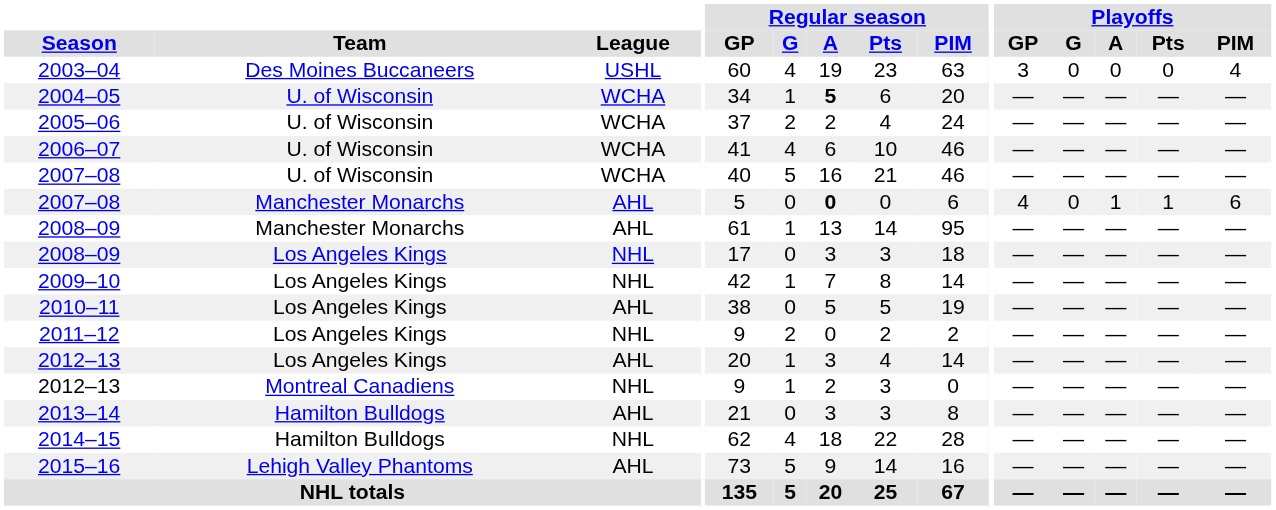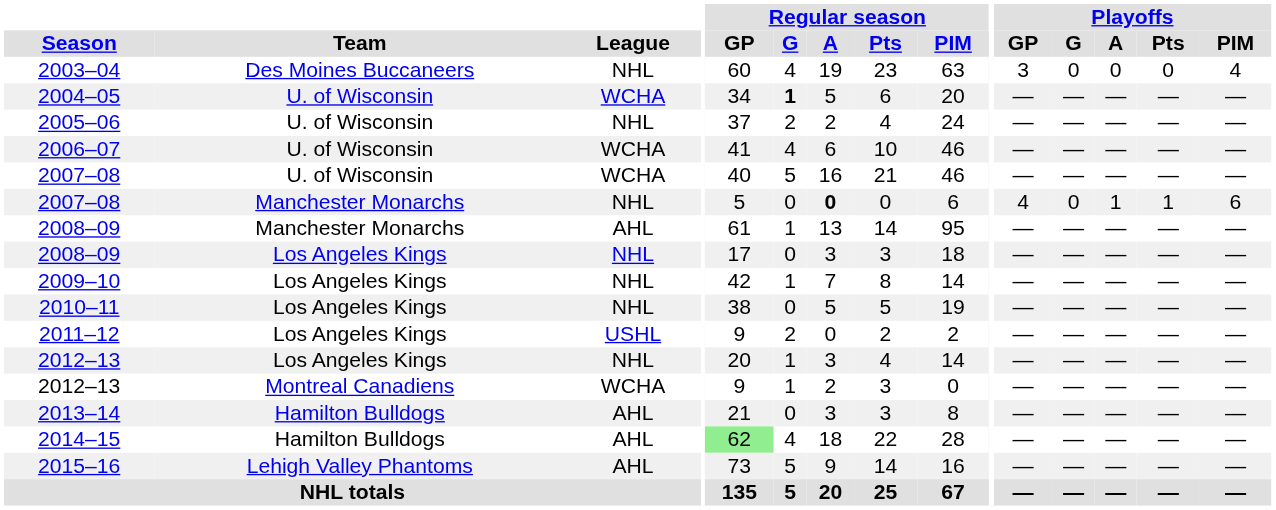 <table border="0" cellpadding="1" cellspacing="0" style="text-align:center; width:60em">
 <tr bgcolor="#e0e0e0">
 <th colspan="3" bgcolor="#ffffff"></th>
 <th rowspan="99" bgcolor="#ffffff"></th>
 <th colspan="5"><a href='#'>Regular season</a></th>
 <th rowspan="99" bgcolor="#ffffff"></th>
 <th colspan="5"><a href='#'>Playoffs</a></th>
 </tr>
 <tr bgcolor="#e0e0e0">
 <th><a href='#'>Season</a></th>
 <th>Team</th>
 <th>League</th>
 <th>GP</th>
 <th><a href='#'>G</a></th>
 <th><a href='#'>A</a></th>
 <th><a href='#'>Pts</a></th>
 <th><a href='#'>PIM</a></th>
 <th>GP</th>
 <th>G</th>
 <th>A</th>
 <th>Pts</th>
 <th>PIM</th>
 </tr>
 <tr ALIGN="center">
 <td><a href='#'>2003–04</a></td>
 <td><a href='#'>Des Moines Buccaneers</a></td>
-<td><a href='#'>USHL</a></td>
+<td>NHL</td>
 <td>60</td>
 <td>4</td>
 <td>19</td>
 <td>23</td>
 <td>63</td>
 <td>3</td>
 <td>0</td>
 <td>0</td>
 <td>0</td>
 <td>4</td>
 </tr>
 <tr ALIGN="center" bgcolor="#f0f0f0">
 <td><a href='#'>2004–05</a></td>
 <td><a href='#'>U. of Wisconsin</a></td>
 <td><a href='#'>WCHA</a></td>
 <td>34</td>
-<td>1</td>
-<td><strong>5</strong></td>
+<td><strong>1</strong></td>
+<td>5</td>
 <td>6</td>
 <td>20</td>
 <td>—</td>
 <td>—</td>
 <td>—</td>
 <td>—</td>
 <td>—</td>
 </tr>
 <tr ALIGN="center">
 <td><a href='#'>2005–06</a></td>
 <td>U. of Wisconsin</td>
-<td>WCHA</td>
+<td>NHL</td>
 <td>37</td>
 <td>2</td>
 <td>2</td>
 <td>4</td>
 <td>24</td>
 <td>—</td>
 <td>—</td>
 <td>—</td>
 <td>—</td>
 <td>—</td>
 </tr>
 <tr ALIGN="center" bgcolor="#f0f0f0">
 <td><a href='#'>2006–07</a></td>
 <td>U. of Wisconsin</td>
 <td>WCHA</td>
 <td>41</td>
 <td>4</td>
 <td>6</td>
 <td>10</td>
 <td>46</td>
 <td>—</td>
 <td>—</td>
 <td>—</td>
 <td>—</td>
 <td>—</td>
 </tr>
 <tr ALIGN="center">
 <td><a href='#'>2007–08</a></td>
 <td>U. of Wisconsin</td>
 <td>WCHA</td>
 <td>40</td>
 <td>5</td>
 <td>16</td>
 <td>21</td>
 <td>46</td>
 <td>—</td>
 <td>—</td>
 <td>—</td>
 <td>—</td>
 <td>—</td>
 </tr>
 <tr ALIGN="center" bgcolor="#f0f0f0">
 <td><a href='#'>2007–08</a></td>
 <td><a href='#'>Manchester Monarchs</a></td>
-<td><a href='#'>AHL</a></td>
+<td>NHL</td>
 <td>5</td>
 <td>0</td>
 <td><strong>0</strong></td>
 <td>0</td>
 <td>6</td>
 <td>4</td>
 <td>0</td>
 <td>1</td>
 <td>1</td>
 <td>6</td>
 </tr>
 <tr ALIGN="center">
 <td><a href='#'>2008–09</a></td>
 <td>Manchester Monarchs</td>
 <td>AHL</td>
 <td>61</td>
 <td>1</td>
 <td>13</td>
 <td>14</td>
 <td>95</td>
 <td>—</td>
 <td>—</td>
 <td>—</td>
 <td>—</td>
 <td>—</td>
 </tr>
 <tr ALIGN="center" bgcolor="#f0f0f0">
 <td><a href='#'>2008–09</a></td>
 <td><a href='#'>Los Angeles Kings</a></td>
 <td><a href='#'>NHL</a></td>
 <td>17</td>
 <td>0</td>
 <td>3</td>
 <td>3</td>
 <td>18</td>
 <td>—</td>
 <td>—</td>
 <td>—</td>
 <td>—</td>
 <td>—</td>
 </tr>
 <tr ALIGN="center">
 <td><a href='#'>2009–10</a></td>
 <td>Los Angeles Kings</td>
 <td>NHL</td>
 <td>42</td>
 <td>1</td>
 <td>7</td>
 <td>8</td>
 <td>14</td>
 <td>—</td>
 <td>—</td>
 <td>—</td>
 <td>—</td>
 <td>—</td>
 </tr>
 <tr ALIGN="center" bgcolor="#f0f0f0">
 <td><a href='#'>2010–11</a></td>
 <td>Los Angeles Kings</td>
-<td>AHL</td>
+<td>NHL</td>
 <td>38</td>
 <td>0</td>
 <td>5</td>
 <td>5</td>
 <td>19</td>
 <td>—</td>
 <td>—</td>
 <td>—</td>
 <td>—</td>
 <td>—</td>
 </tr>
 <tr ALIGN="center">
 <td><a href='#'>2011–12</a></td>
 <td>Los Angeles Kings</td>
-<td>NHL</td>
+<td><a href='#'>USHL</a></td>
 <td>9</td>
 <td>2</td>
 <td>0</td>
 <td>2</td>
 <td>2</td>
 <td>—</td>
 <td>—</td>
 <td>—</td>
 <td>—</td>
 <td>—</td>
 </tr>
 <tr ALIGN="center" bgcolor="#f0f0f0">
 <td><a href='#'>2012–13</a></td>
 <td>Los Angeles Kings</td>
-<td>AHL</td>
+<td>NHL</td>
 <td>20</td>
 <td>1</td>
 <td>3</td>
 <td>4</td>
 <td>14</td>
 <td>—</td>
 <td>—</td>
 <td>—</td>
 <td>—</td>
 <td>—</td>
 </tr>
 <tr ALIGN="center">
 <td>2012–13</td>
 <td><a href='#'>Montreal Canadiens</a></td>
-<td>NHL</td>
+<td>WCHA</td>
 <td>9</td>
 <td>1</td>
 <td>2</td>
 <td>3</td>
 <td>0</td>
 <td>—</td>
 <td>—</td>
 <td>—</td>
 <td>—</td>
 <td>—</td>
 </tr>
 <tr ALIGN="center" bgcolor="#f0f0f0">
 <td><a href='#'>2013–14</a></td>
 <td><a href='#'>Hamilton Bulldogs</a></td>
 <td>AHL</td>
 <td>21</td>
 <td>0</td>
 <td>3</td>
 <td>3</td>
 <td>8</td>
 <td>—</td>
 <td>—</td>
 <td>—</td>
 <td>—</td>
 <td>—</td>
 </tr>
 <tr ALIGN="center">
 <td><a href='#'>2014–15</a></td>
 <td>Hamilton Bulldogs</td>
-<td>NHL</td>
-<td>62</td>
+<td>AHL</td>
+<td style="background: lightgreen;">62</td>
 <td>4</td>
 <td>18</td>
 <td>22</td>
 <td>28</td>
 <td>—</td>
 <td>—</td>
 <td>—</td>
 <td>—</td>
 <td>—</td>
 </tr>
 <tr ALIGN="center" bgcolor="#f0f0f0">
 <td><a href='#'>2015–16</a></td>
 <td><a href='#'>Lehigh Valley Phantoms</a></td>
 <td>AHL</td>
 <td>73</td>
 <td>5</td>
 <td>9</td>
 <td>14</td>
 <td>16</td>
 <td>—</td>
 <td>—</td>
 <td>—</td>
 <td>—</td>
 <td>—</td>
 </tr>
 <tr bgcolor="#e0e0e0">
 <th colspan="3">NHL totals</th>
 <th>135</th>
 <th>5</th>
 <th>20</th>
 <th>25</th>
 <th>67</th>
 <th>—</th>
 <th>—</th>
 <th>—</th>
 <th>—</th>
 <th>—</th>
 </tr>
 </table>
